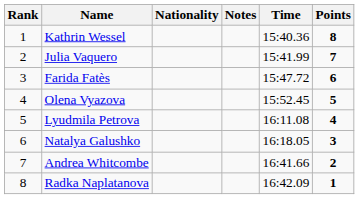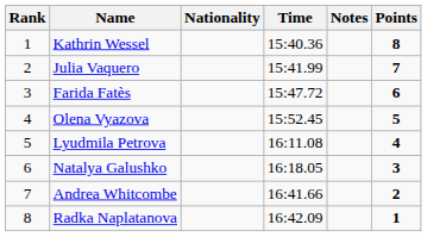 <table class="wikitable sortable" style="text-align:center">
 <tr>
 <th>Rank</th>
 <th>Name</th>
 <th>Nationality</th>
+<th>Time</th>
 <th>Notes</th>
-<th>Time</th>
 <th>Points</th>
 </tr>
 <tr>
 <td>1</td>
 <td align=left><a href='#'>Kathrin Wessel</a></td>
 <td align=left></td>
+<td>15:40.36</td>
 <td></td>
-<td>15:40.36</td>
 <td><strong>8</strong></td>
 </tr>
 <tr>
 <td>2</td>
 <td align=left><a href='#'>Julia Vaquero</a></td>
 <td align=left></td>
+<td>15:41.99</td>
 <td></td>
-<td>15:41.99</td>
 <td><strong>7</strong></td>
 </tr>
 <tr>
 <td>3</td>
 <td align=left><a href='#'>Farida Fatès</a></td>
 <td align=left></td>
+<td>15:47.72</td>
 <td></td>
-<td>15:47.72</td>
 <td><strong>6</strong></td>
 </tr>
 <tr>
 <td>4</td>
 <td align=left><a href='#'>Olena Vyazova</a></td>
 <td align=left></td>
+<td>15:52.45</td>
 <td></td>
-<td>15:52.45</td>
 <td><strong>5</strong></td>
 </tr>
 <tr>
 <td>5</td>
 <td align=left><a href='#'>Lyudmila Petrova</a></td>
 <td align=left></td>
+<td>16:11.08</td>
 <td></td>
-<td>16:11.08</td>
 <td><strong>4</strong></td>
 </tr>
 <tr>
 <td>6</td>
 <td align=left><a href='#'>Natalya Galushko</a></td>
 <td align=left></td>
+<td>16:18.05</td>
 <td></td>
-<td>16:18.05</td>
 <td><strong>3</strong></td>
 </tr>
 <tr>
 <td>7</td>
 <td align=left><a href='#'>Andrea Whitcombe</a></td>
 <td align=left></td>
+<td>16:41.66</td>
 <td></td>
-<td>16:41.66</td>
 <td><strong>2</strong></td>
 </tr>
 <tr>
 <td>8</td>
 <td align=left><a href='#'>Radka Naplatanova</a></td>
 <td align=left></td>
+<td>16:42.09</td>
 <td></td>
-<td>16:42.09</td>
 <td><strong>1</strong></td>
 </tr>
 </table>
